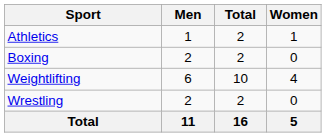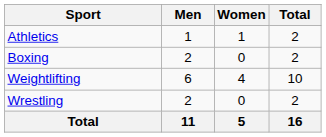 <table class="wikitable sortable" style="text-align:center;">
 <tr>
 <th width=180>Sport</th>
 <th width=55>Men</th>
+<th width=55>Women</th>
 <th width=55>Total</th>
-<th width=55>Women</th>
 </tr>
 <tr>
 <td align=left><a href='#'>Athletics</a></td>
 <td>1</td>
+<td>1</td>
 <td>2</td>
-<td>1</td>
 </tr>
 <tr>
 <td align=left><a href='#'>Boxing</a></td>
 <td>2</td>
+<td>0</td>
 <td>2</td>
-<td>0</td>
 </tr>
 <tr>
 <td align=left><a href='#'>Weightlifting</a></td>
 <td>6</td>
+<td>4</td>
 <td>10</td>
-<td>4</td>
 </tr>
 <tr>
 <td align=left><a href='#'>Wrestling</a></td>
 <td>2</td>
+<td>0</td>
 <td>2</td>
-<td>0</td>
 </tr>
 <tr>
 <th>Total</th>
 <th>11</th>
+<th>5</th>
 <th>16</th>
-<th>5</th>
 </tr>
 </table>
